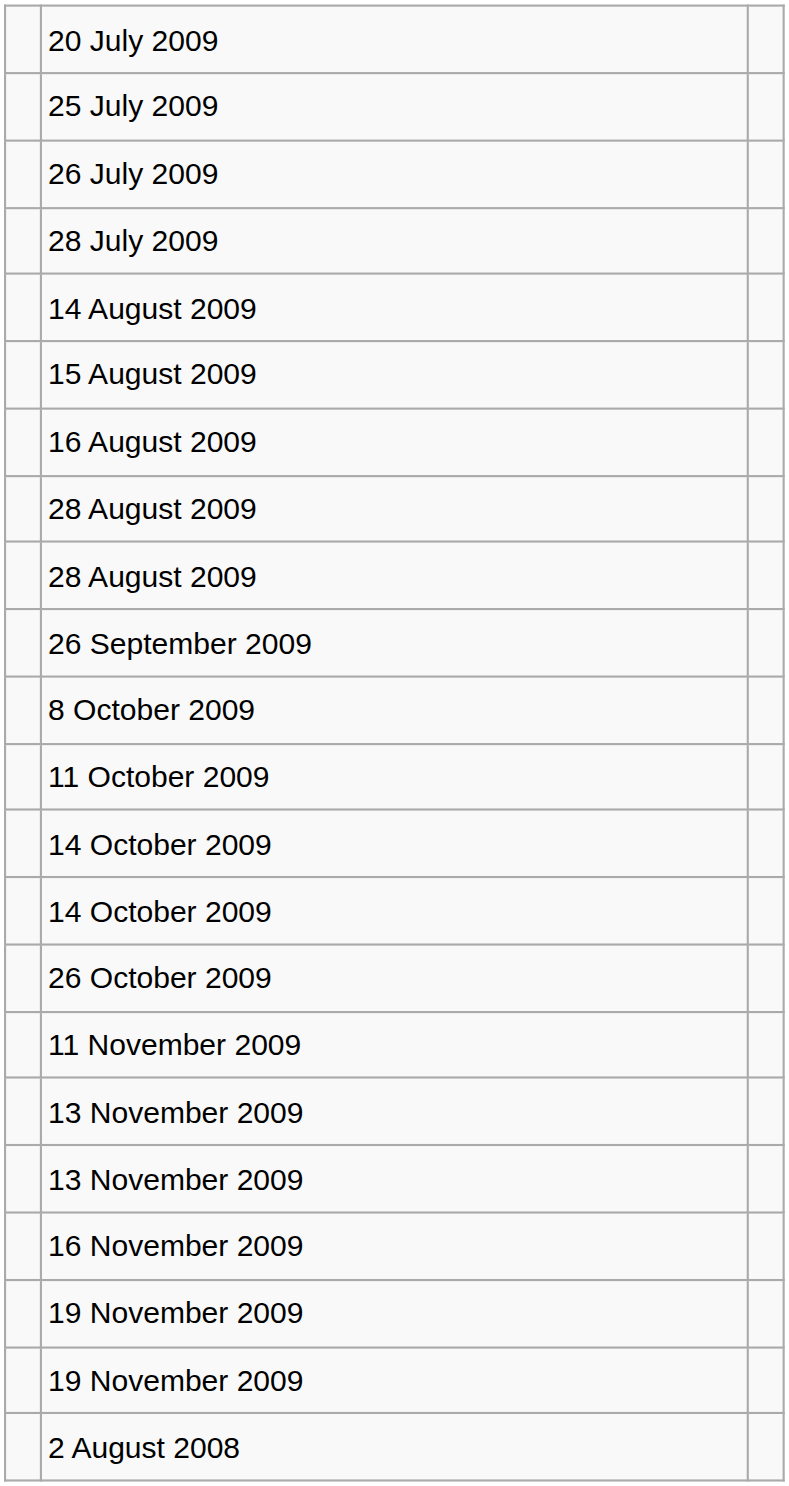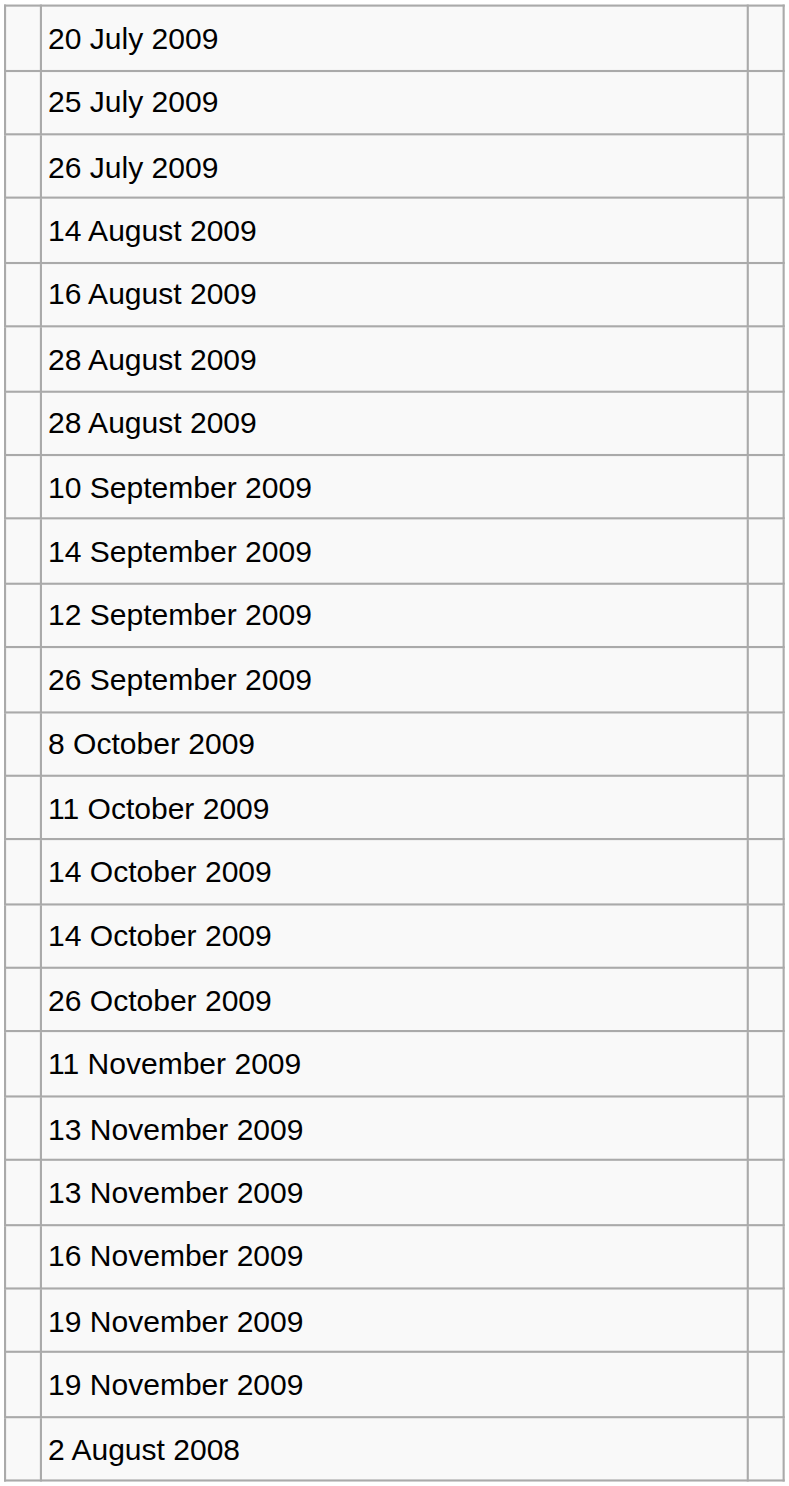 <table class="wikitable" style="font-size: 89%; float: left; width: 26em; margin-right: 1em; height: 700px">
 <tr>
 <td></td>
 <td>20 July 2009</td>
 <td></td>
 </tr>
 <tr>
 <td></td>
 <td>25 July 2009</td>
 <td></td>
 </tr>
 <tr>
 <td></td>
 <td>26 July 2009</td>
 <td></td>
 </tr>
 <tr>
 <td></td>
-<td>28 July 2009</td>
-<td></td>
-</tr>
-<tr>
-<td></td>
 <td>14 August 2009</td>
-<td></td>
-</tr>
-<tr>
-<td></td>
-<td>15 August 2009</td>
 <td></td>
 </tr>
 <tr>
 <td></td>
 <td>16 August 2009</td>
 <td></td>
 </tr>
 <tr>
 <td></td>
 <td>28 August 2009</td>
 <td></td>
 </tr>
 <tr>
 <td></td>
 <td>28 August 2009</td>
+<td></td>
+</tr>
+<tr>
+<td></td>
+<td>10 September 2009</td>
+<td></td>
+</tr>
+<tr>
+<td></td>
+<td>14 September 2009</td>
+<td></td>
+</tr>
+<tr>
+<td></td>
+<td>12 September 2009</td>
 <td></td>
 </tr>
 <tr>
 <td></td>
 <td>26 September 2009</td>
 <td></td>
 </tr>
 <tr>
 <td></td>
 <td>8 October 2009</td>
 <td></td>
 </tr>
 <tr>
 <td></td>
 <td>11 October 2009</td>
 <td></td>
 </tr>
 <tr>
 <td></td>
 <td>14 October 2009</td>
 <td></td>
 </tr>
 <tr>
 <td></td>
 <td>14 October 2009</td>
 <td></td>
 </tr>
 <tr>
 <td></td>
 <td>26 October 2009</td>
 <td></td>
 </tr>
 <tr>
 <td></td>
 <td>11 November 2009</td>
 <td></td>
 </tr>
 <tr>
 <td></td>
 <td>13 November 2009</td>
 <td></td>
 </tr>
 <tr>
 <td></td>
 <td>13 November 2009</td>
 <td></td>
 </tr>
 <tr>
 <td></td>
 <td>16 November 2009</td>
 <td></td>
 </tr>
 <tr>
 <td></td>
 <td>19 November 2009</td>
 <td></td>
 </tr>
 <tr>
 <td></td>
 <td>19 November 2009</td>
 <td></td>
 </tr>
 <tr>
 <td></td>
 <td>2 August 2008</td>
 <td></td>
 </tr>
 </table>
